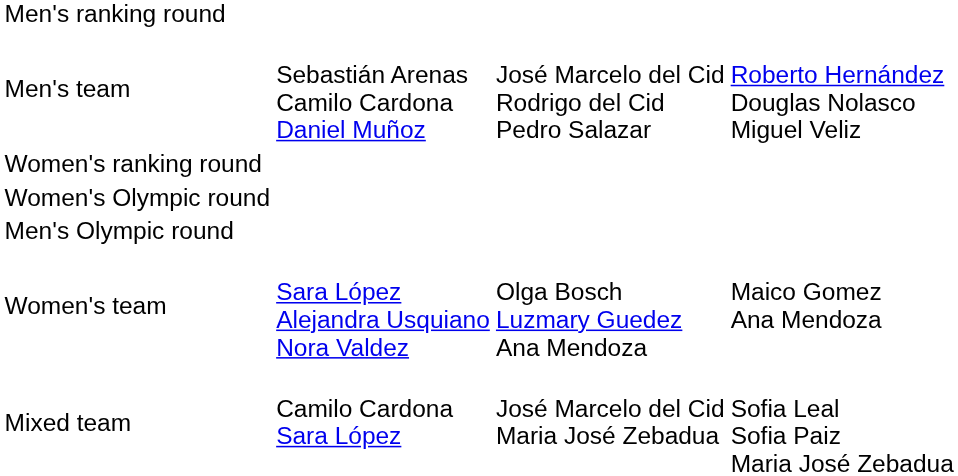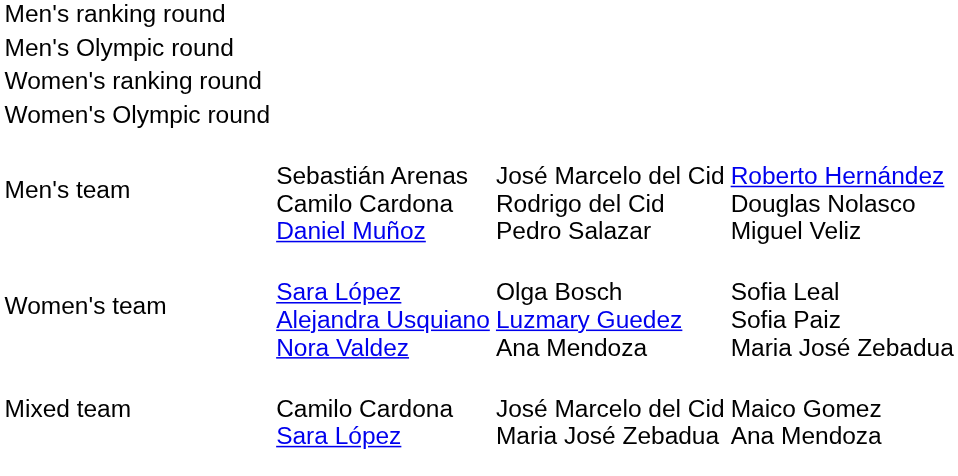 <table>
 <tr>
 <td>Men's ranking round</td>
 <td></td>
 <td></td>
 <td nowrap></td>
 </tr>
 <tr>
-<td>Men's team</td>
-<td valign=top nowrap><br>Sebastián Arenas<br>Camilo Cardona<br><a href='#'>Daniel Muñoz</a></td>
-<td valign=top><br>José Marcelo del Cid<br>Rodrigo del Cid<br>Pedro Salazar</td>
-<td valign=top><br><a href='#'>Roberto Hernández</a><br>Douglas Nolasco<br>Miguel Veliz</td>
+<td>Men's Olympic round</td>
+<td></td>
+<td></td>
+<td></td>
 </tr>
 <tr>
 <td>Women's ranking round</td>
 <td></td>
 <td></td>
 <td></td>
 </tr>
 <tr>
 <td>Women's Olympic round</td>
 <td></td>
 <td></td>
 <td></td>
 </tr>
 <tr>
-<td>Men's Olympic round</td>
-<td></td>
-<td></td>
-<td></td>
+<td>Men's team</td>
+<td valign=top nowrap><br>Sebastián Arenas<br>Camilo Cardona<br><a href='#'>Daniel Muñoz</a></td>
+<td valign=top><br>José Marcelo del Cid<br>Rodrigo del Cid<br>Pedro Salazar</td>
+<td valign=top><br><a href='#'>Roberto Hernández</a><br>Douglas Nolasco<br>Miguel Veliz</td>
 </tr>
 <tr>
 <td>Women's team</td>
 <td valign=top nowrap><br><a href='#'>Sara López</a><br><a href='#'>Alejandra Usquiano</a><br><a href='#'>Nora Valdez</a></td>
 <td valign=top><br>Olga Bosch<br><a href='#'>Luzmary Guedez</a><br>Ana Mendoza</td>
-<td valign=top><br>Maico Gomez<br>Ana Mendoza</td>
+<td valign=top nowrap><br>Sofia Leal<br>Sofia Paiz<br>Maria José Zebadua</td>
 </tr>
 <tr>
 <td>Mixed team</td>
 <td valign=top><br>Camilo Cardona<br><a href='#'>Sara López</a></td>
 <td valign=top nowrap><br>José Marcelo del Cid<br>Maria José Zebadua</td>
-<td valign=top nowrap><br>Sofia Leal<br>Sofia Paiz<br>Maria José Zebadua</td>
+<td valign=top><br>Maico Gomez<br>Ana Mendoza</td>
 </tr>
 </table>
